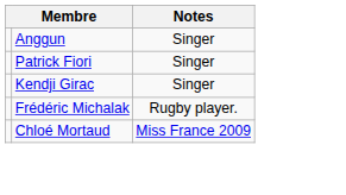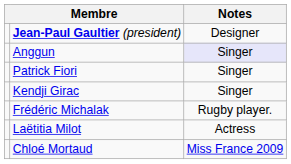 <table class="wikitable">
 <tr>
 <th scope=col colspan="2">Membre</th>
 <th scope=col>Notes</th>
 </tr>
 <tr>
 <td></td>
+<td><strong><a href='#'>Jean-Paul Gaultier</a></strong> <em>(president)</em></td>
+<td style="text-align:center;">Designer</td>
+</tr>
+<tr>
+<td></td>
 <td><a href='#'>Anggun</a></td>
-<td style="text-align:center;">Singer</td>
+<td style="background: lavender; text-align:center;">Singer</td>
 </tr>
 <tr>
 <td></td>
 <td><a href='#'>Patrick Fiori</a></td>
 <td style="text-align:center;">Singer</td>
 </tr>
 <tr>
 <td></td>
 <td><a href='#'>Kendji Girac</a></td>
 <td style="text-align:center;">Singer</td>
 </tr>
 <tr>
 <td></td>
 <td><a href='#'>Frédéric Michalak</a></td>
 <td style="text-align:center;">Rugby player.</td>
 </tr>
 <tr>
 <td></td>
+<td><a href='#'>Laëtitia Milot</a></td>
+<td style="text-align:center;">Actress</td>
+</tr>
+<tr>
+<td></td>
 <td><a href='#'>Chloé Mortaud</a></td>
 <td style="text-align:center;"><a href='#'>Miss France 2009</a></td>
 </tr>
 </table>
